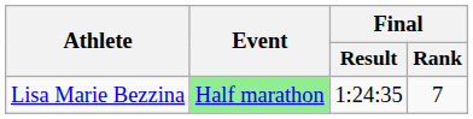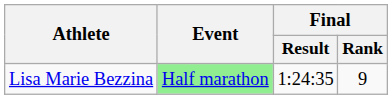 <table class="wikitable" style="font-size:90%">
 <tr>
 <th rowspan="2">Athlete</th>
 <th rowspan="2">Event</th>
 <th colspan="2">Final</th>
 </tr>
 <tr style="font-size:95%">
 <th>Result</th>
 <th>Rank</th>
 </tr>
 <tr align="center">
 <td align="left"><a href='#'>Lisa Marie Bezzina</a></td>
 <td align="left" style="background: lightgreen;"><a href='#'>Half marathon</a></td>
 <td>1:24:35</td>
-<td>7</td>
+<td>9</td>
 </tr>
 </table>
